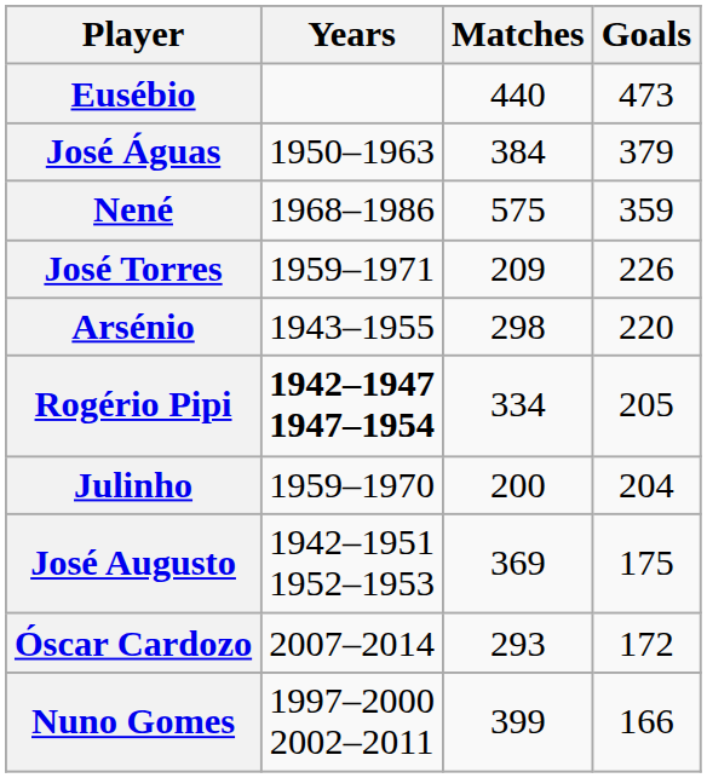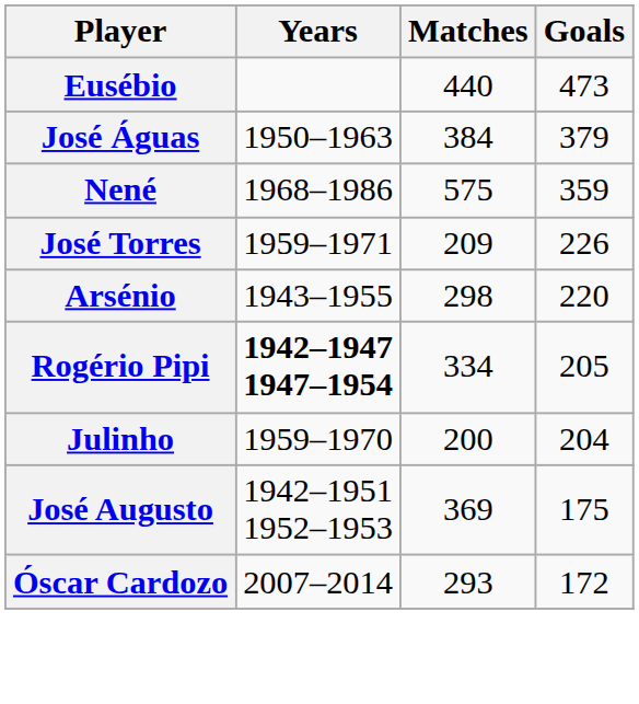 <table class="wikitable sortable plainrowheaders" style="text-align:center;">
 <tr>
 <th scope="col">Player</th>
 <th scope="col">Years</th>
 <th scope="col">Matches</th>
 <th scope="col">Goals</th>
 </tr>
 <tr>
 <th scope="row" align=left> <a href='#'>Eusébio</a></th>
 <td></td>
 <td>440</td>
 <td>473</td>
 </tr>
 <tr>
 <th scope="row" align=left> <a href='#'>José Águas</a></th>
 <td>1950–1963</td>
 <td>384</td>
 <td>379</td>
 </tr>
 <tr>
 <th scope="row" align=left> <a href='#'>Nené</a></th>
 <td>1968–1986</td>
 <td>575</td>
 <td>359</td>
 </tr>
 <tr>
 <th scope="row" align=left> <a href='#'>José Torres</a></th>
 <td>1959–1971</td>
 <td>209</td>
 <td>226</td>
 </tr>
 <tr>
 <th scope="row" align=left> <a href='#'>Arsénio</a></th>
 <td>1943–1955</td>
 <td>298</td>
 <td>220</td>
 </tr>
 <tr>
 <th scope="row" align=left> <a href='#'>Rogério Pipi</a></th>
 <td><strong>1942–1947<br>1947–1954</strong></td>
 <td>334</td>
 <td>205</td>
 </tr>
 <tr>
 <th scope="row" align=left> <a href='#'>Julinho</a></th>
 <td>1959–1970</td>
 <td>200</td>
 <td>204</td>
 </tr>
 <tr>
 <th scope="row" align=left> <a href='#'>José Augusto</a></th>
 <td>1942–1951<br>1952–1953</td>
 <td>369</td>
 <td>175</td>
 </tr>
 <tr>
 <th scope="row" align=left> <a href='#'>Óscar Cardozo</a></th>
 <td>2007–2014</td>
 <td>293</td>
 <td>172</td>
 </tr>
-<tr>
-<th scope="row" align=left> <a href='#'>Nuno Gomes</a></th>
-<td>1997–2000<br>2002–2011</td>
-<td>399</td>
-<td>166</td>
-</tr>
 </table>
